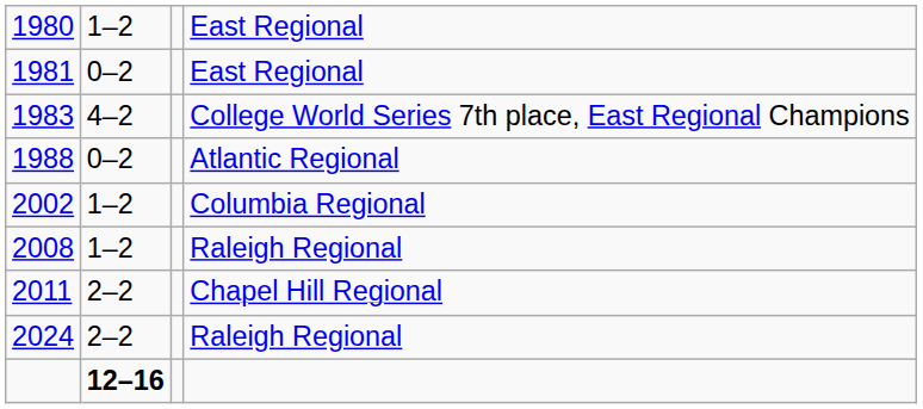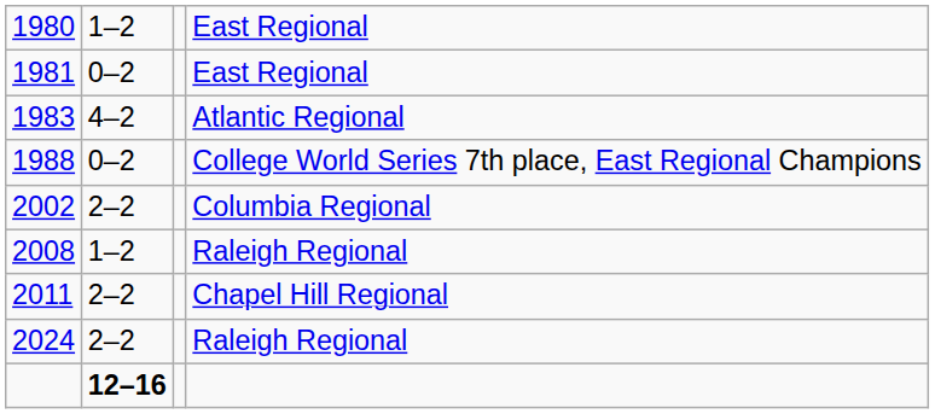 <table class="wikitable">
 <tr>
 <td><a href='#'>1980</a></td>
 <td>1–2</td>
 <td></td>
 <td><a href='#'>East Regional</a></td>
 </tr>
 <tr>
 <td><a href='#'>1981</a></td>
 <td>0–2</td>
 <td></td>
 <td><a href='#'>East Regional</a></td>
 </tr>
 <tr>
 <td><a href='#'>1983</a></td>
 <td>4–2</td>
 <td></td>
-<td><a href='#'>College World Series</a> 7th place,  <a href='#'>East Regional</a> Champions</td>
+<td><a href='#'>Atlantic Regional</a></td>
 </tr>
 <tr>
 <td><a href='#'>1988</a></td>
 <td>0–2</td>
 <td></td>
-<td><a href='#'>Atlantic Regional</a></td>
+<td><a href='#'>College World Series</a> 7th place,  <a href='#'>East Regional</a> Champions</td>
 </tr>
 <tr>
 <td><a href='#'>2002</a></td>
-<td>1–2</td>
+<td>2–2</td>
 <td></td>
 <td><a href='#'>Columbia Regional</a></td>
 </tr>
 <tr>
 <td><a href='#'>2008</a></td>
 <td>1–2</td>
 <td></td>
 <td><a href='#'>Raleigh Regional</a></td>
 </tr>
 <tr>
 <td><a href='#'>2011</a></td>
 <td>2–2</td>
 <td></td>
 <td><a href='#'>Chapel Hill Regional</a></td>
 </tr>
 <tr>
 <td><a href='#'>2024</a></td>
 <td>2–2</td>
 <td></td>
 <td><a href='#'>Raleigh Regional</a></td>
 </tr>
 <tr>
 <td></td>
 <td><strong>12–16</strong></td>
 <td><strong></strong></td>
 <td></td>
 </tr>
 </table>
